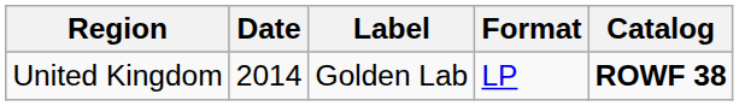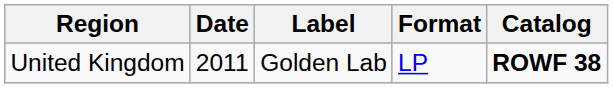 <table class="wikitable">
 <tr>
 <th>Region</th>
 <th>Date</th>
 <th>Label</th>
 <th>Format</th>
 <th>Catalog</th>
 </tr>
 <tr>
 <td>United Kingdom</td>
-<td>2014</td>
+<td>2011</td>
 <td>Golden Lab</td>
 <td><a href='#'>LP</a></td>
 <td><strong>ROWF 38</strong></td>
 </tr>
 </table>
